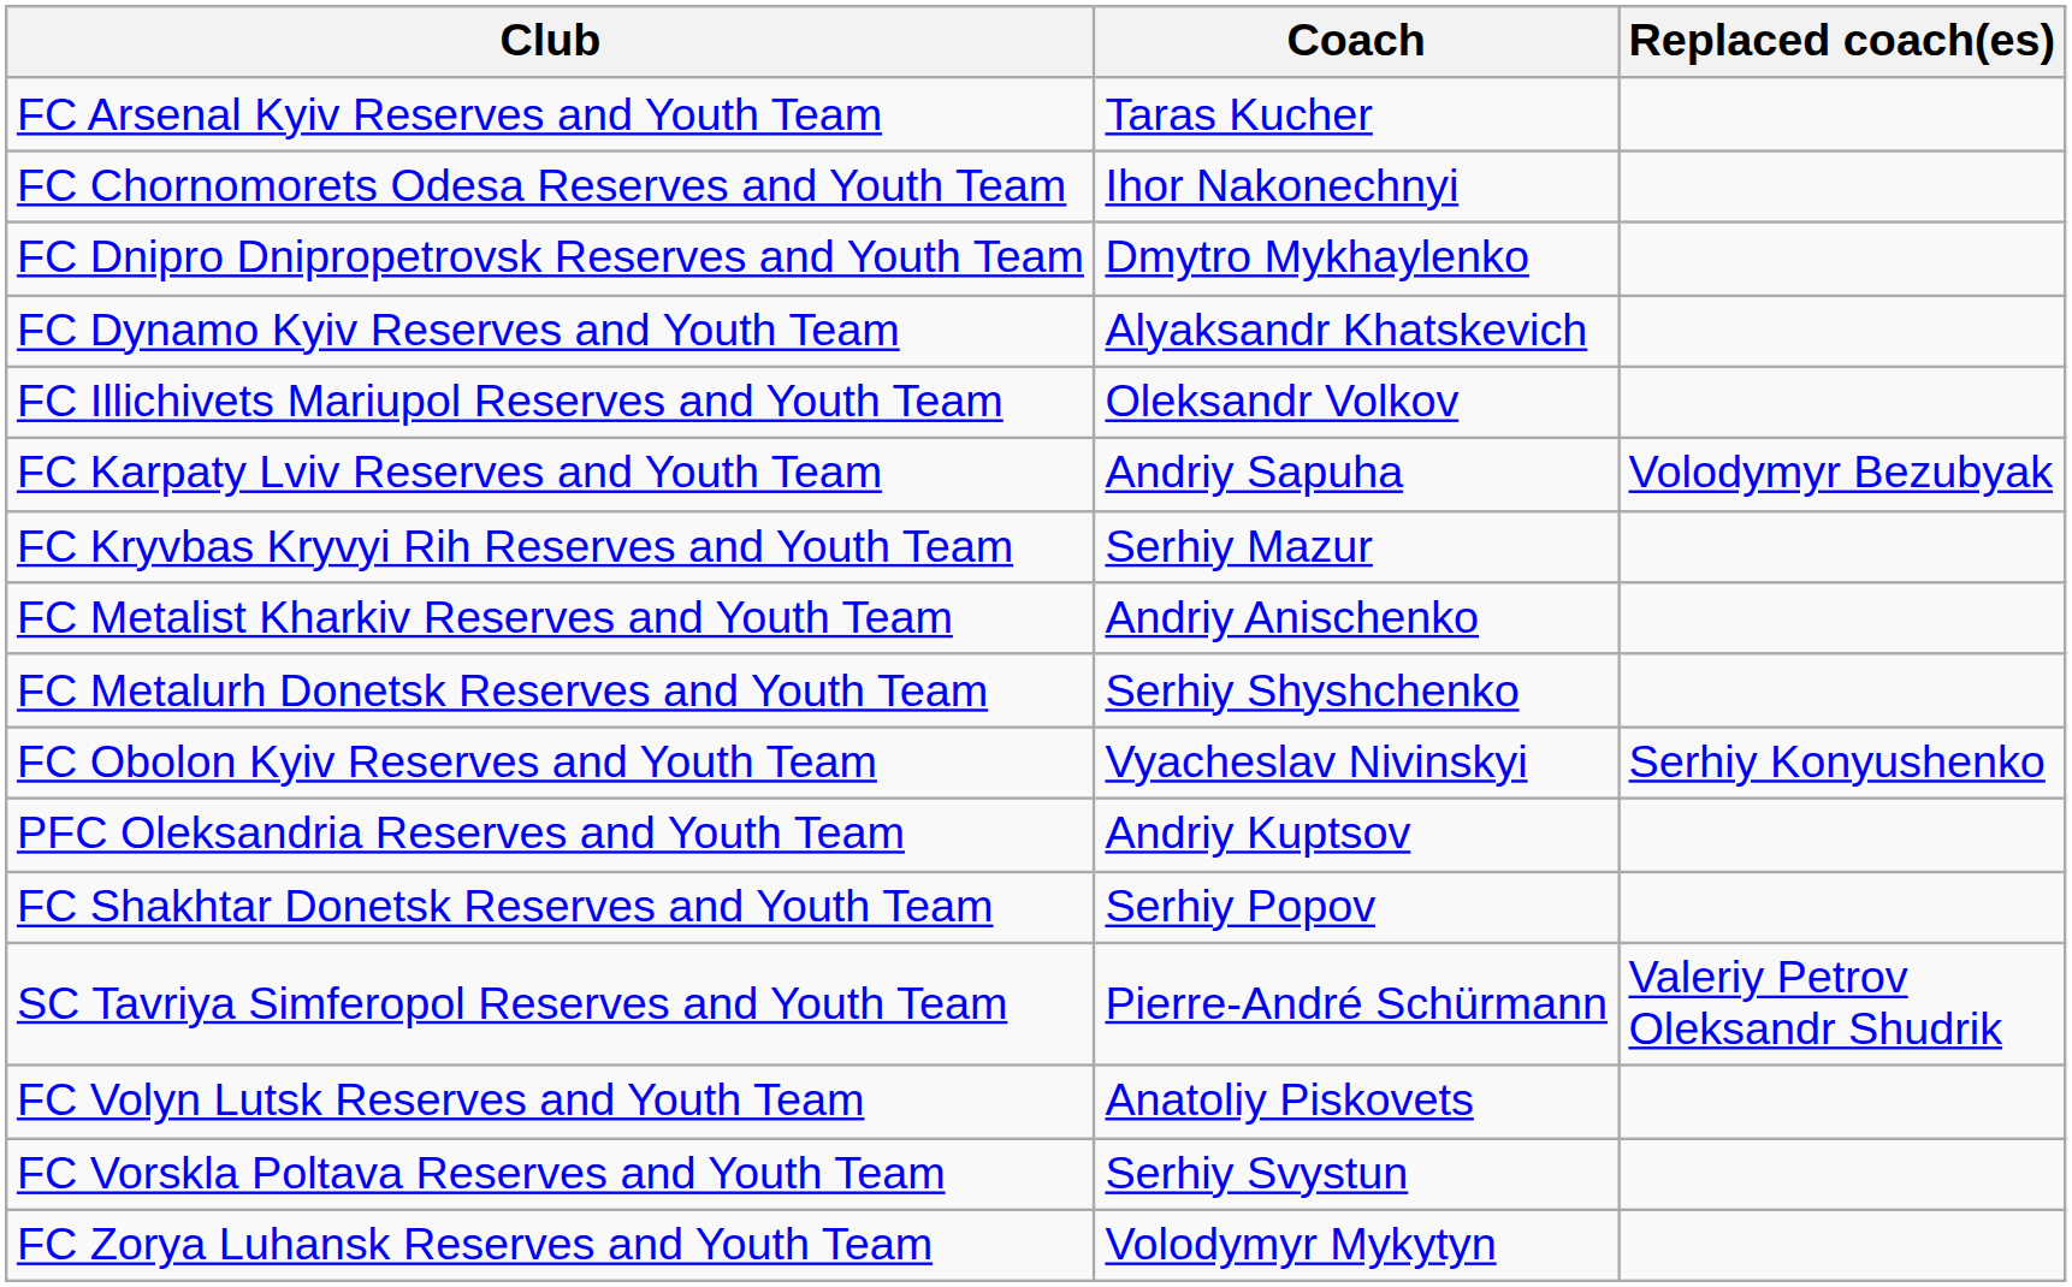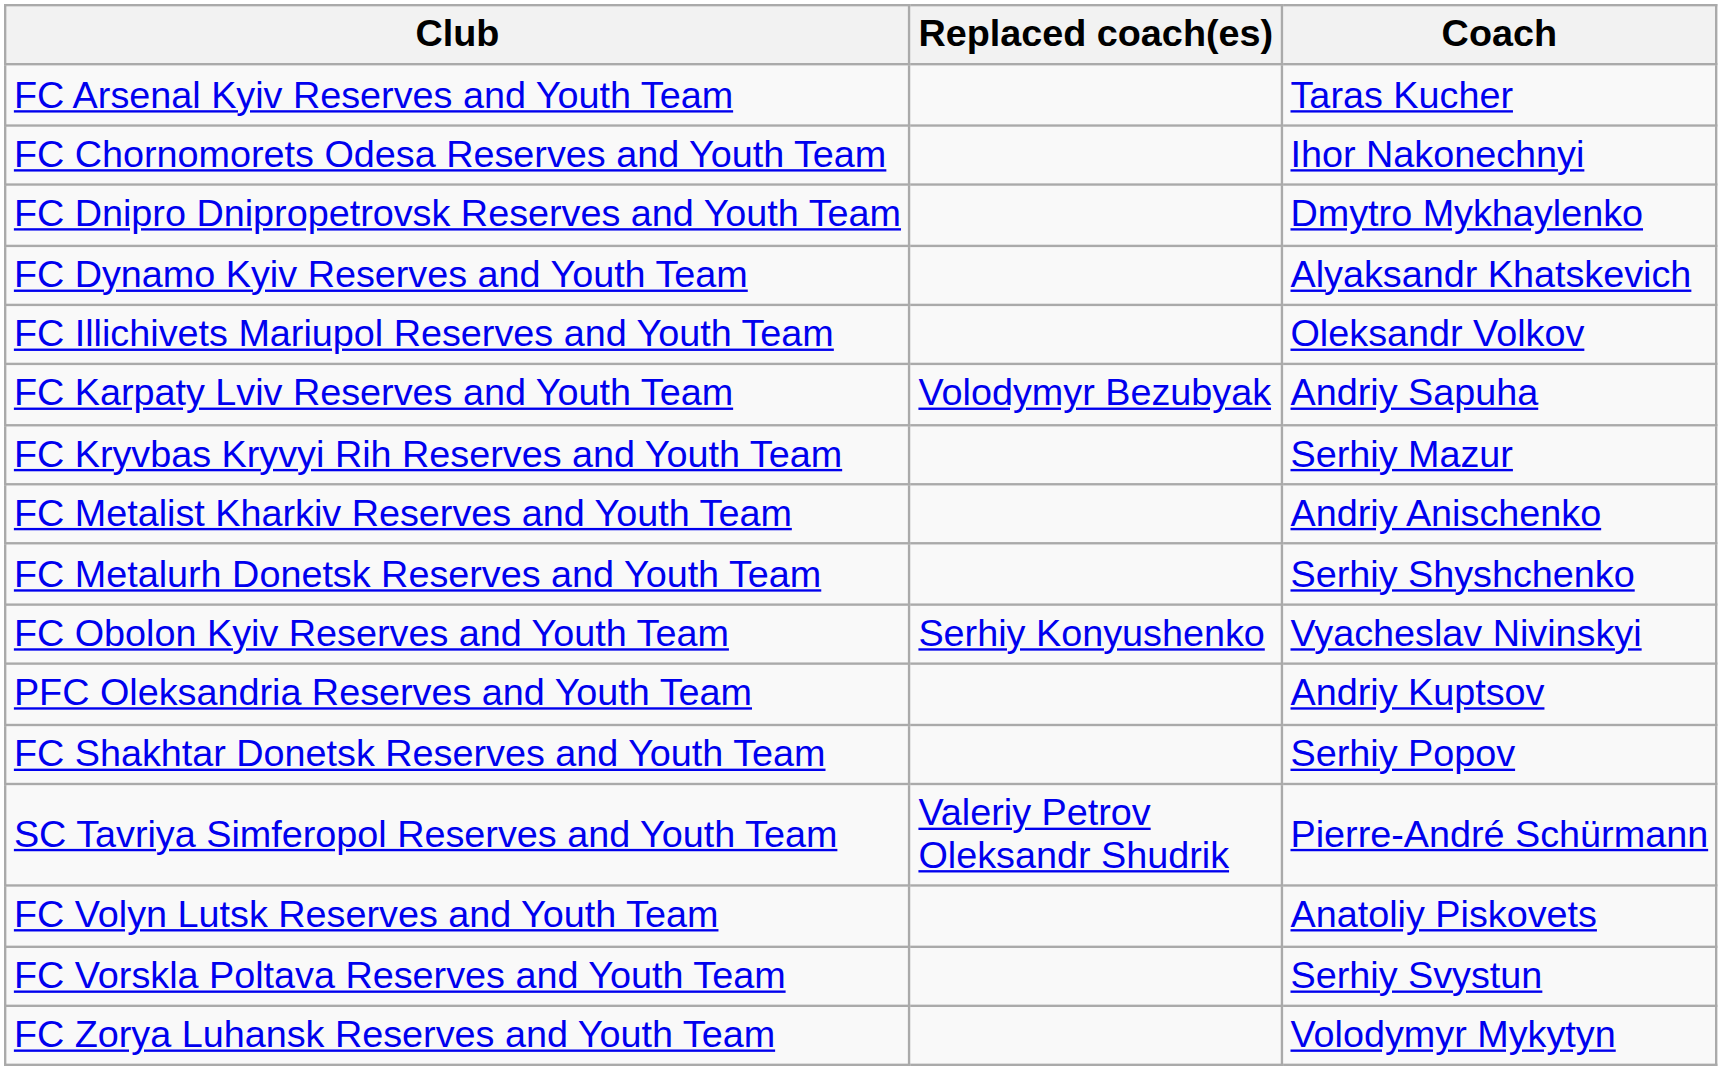 <table class="wikitable">
 <tr>
 <th width>Club</th>
+<th width>Replaced coach(es)</th>
 <th width>Coach</th>
-<th width>Replaced coach(es)</th>
 </tr>
 <tr>
 <td><a href='#'>FC Arsenal Kyiv Reserves and Youth Team</a></td>
+<td></td>
 <td><a href='#'>Taras Kucher</a></td>
-<td></td>
 </tr>
 <tr>
 <td><a href='#'>FC Chornomorets Odesa Reserves and Youth Team</a></td>
+<td></td>
 <td><a href='#'>Ihor Nakonechnyi</a></td>
-<td></td>
 </tr>
 <tr>
 <td><a href='#'>FC Dnipro Dnipropetrovsk Reserves and Youth Team</a></td>
+<td></td>
 <td> <a href='#'>Dmytro Mykhaylenko</a></td>
-<td></td>
 </tr>
 <tr>
 <td><a href='#'>FC Dynamo Kyiv Reserves and Youth Team</a></td>
+<td></td>
 <td><a href='#'>Alyaksandr Khatskevich</a></td>
-<td></td>
 </tr>
 <tr>
 <td><a href='#'>FC Illichivets Mariupol Reserves and Youth Team</a></td>
+<td></td>
 <td> <a href='#'>Oleksandr Volkov</a></td>
-<td></td>
 </tr>
 <tr>
 <td><a href='#'>FC Karpaty Lviv Reserves and Youth Team</a></td>
+<td> <a href='#'>Volodymyr Bezubyak</a></td>
 <td> <a href='#'>Andriy Sapuha</a></td>
-<td> <a href='#'>Volodymyr Bezubyak</a></td>
 </tr>
 <tr>
 <td><a href='#'>FC Kryvbas Kryvyi Rih Reserves and Youth Team</a></td>
+<td></td>
 <td> <a href='#'>Serhiy Mazur</a></td>
-<td></td>
 </tr>
 <tr>
 <td><a href='#'>FC Metalist Kharkiv Reserves and Youth Team</a></td>
+<td></td>
 <td> <a href='#'>Andriy Anischenko</a></td>
-<td></td>
 </tr>
 <tr>
 <td><a href='#'>FC Metalurh Donetsk Reserves and Youth Team</a></td>
+<td></td>
 <td> <a href='#'>Serhiy Shyshchenko</a></td>
-<td></td>
 </tr>
 <tr>
 <td><a href='#'>FC Obolon Kyiv Reserves and Youth Team</a></td>
+<td><a href='#'>Serhiy Konyushenko</a></td>
 <td><a href='#'>Vyacheslav Nivinskyi</a></td>
-<td><a href='#'>Serhiy Konyushenko</a></td>
 </tr>
 <tr>
 <td><a href='#'>PFC Oleksandria Reserves and Youth Team</a></td>
+<td></td>
 <td> <a href='#'>Andriy Kuptsov</a></td>
-<td></td>
 </tr>
 <tr>
 <td><a href='#'>FC Shakhtar Donetsk Reserves and Youth Team</a></td>
+<td></td>
 <td> <a href='#'>Serhiy Popov</a></td>
-<td></td>
 </tr>
 <tr>
 <td><a href='#'>SC Tavriya Simferopol Reserves and Youth Team</a></td>
+<td> <a href='#'>Valeriy Petrov</a><br> <a href='#'>Oleksandr Shudrik</a></td>
 <td> <a href='#'>Pierre-André Schürmann</a></td>
-<td> <a href='#'>Valeriy Petrov</a><br> <a href='#'>Oleksandr Shudrik</a></td>
 </tr>
 <tr>
 <td><a href='#'>FC Volyn Lutsk Reserves and Youth Team</a></td>
+<td></td>
 <td> <a href='#'>Anatoliy Piskovets</a></td>
-<td></td>
 </tr>
 <tr>
 <td><a href='#'>FC Vorskla Poltava Reserves and Youth Team</a></td>
+<td></td>
 <td> <a href='#'>Serhiy Svystun</a></td>
-<td></td>
 </tr>
 <tr>
 <td><a href='#'>FC Zorya Luhansk Reserves and Youth Team</a></td>
+<td></td>
 <td> <a href='#'>Volodymyr Mykytyn</a></td>
-<td></td>
 </tr>
 </table>
